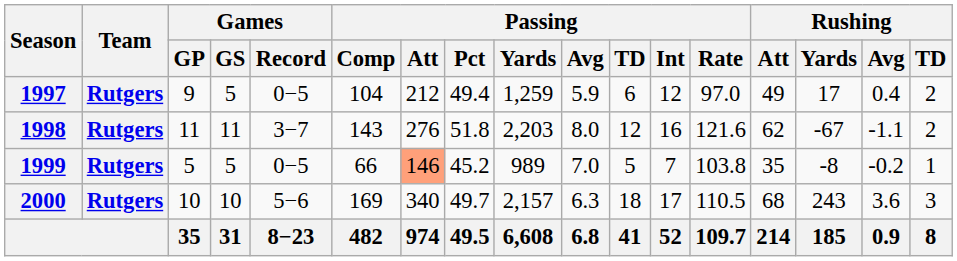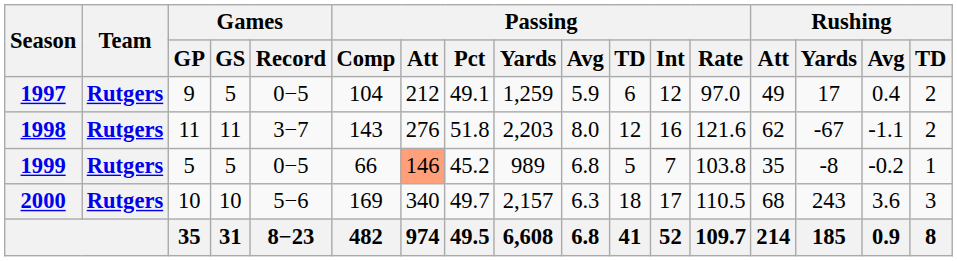 <table class="wikitable" style="text-align:center;">
 <tr>
 <th rowspan="2">Season</th>
 <th rowspan="2">Team</th>
 <th colspan="3">Games</th>
 <th colspan="8">Passing</th>
 <th colspan="5">Rushing</th>
 </tr>
 <tr>
 <th>GP</th>
 <th>GS</th>
 <th>Record</th>
 <th>Comp</th>
 <th>Att</th>
 <th>Pct</th>
 <th>Yards</th>
 <th>Avg</th>
 <th>TD</th>
 <th>Int</th>
 <th>Rate</th>
 <th>Att</th>
 <th>Yards</th>
 <th>Avg</th>
 <th>TD</th>
 </tr>
 <tr>
 <th><a href='#'>1997</a></th>
 <th><a href='#'>Rutgers</a></th>
 <td>9</td>
 <td>5</td>
 <td>0−5</td>
 <td>104</td>
 <td>212</td>
-<td>49.4</td>
+<td>49.1</td>
 <td>1,259</td>
 <td>5.9</td>
 <td>6</td>
 <td>12</td>
 <td>97.0</td>
 <td>49</td>
 <td>17</td>
 <td>0.4</td>
 <td>2</td>
 </tr>
 <tr>
 <th><a href='#'>1998</a></th>
 <th><a href='#'>Rutgers</a></th>
 <td>11</td>
 <td>11</td>
 <td>3−7</td>
 <td>143</td>
 <td>276</td>
 <td>51.8</td>
 <td>2,203</td>
 <td>8.0</td>
 <td>12</td>
 <td>16</td>
 <td>121.6</td>
 <td>62</td>
 <td>-67</td>
 <td>-1.1</td>
 <td>2</td>
 </tr>
 <tr>
 <th><a href='#'>1999</a></th>
 <th><a href='#'>Rutgers</a></th>
 <td>5</td>
 <td>5</td>
 <td>0−5</td>
 <td>66</td>
 <td style="background: lightsalmon;">146</td>
 <td>45.2</td>
 <td>989</td>
-<td>7.0</td>
+<td>6.8</td>
 <td>5</td>
 <td>7</td>
 <td>103.8</td>
 <td>35</td>
 <td>-8</td>
 <td>-0.2</td>
 <td>1</td>
 </tr>
 <tr>
 <th><a href='#'>2000</a></th>
 <th><a href='#'>Rutgers</a></th>
 <td>10</td>
 <td>10</td>
 <td>5−6</td>
 <td>169</td>
 <td>340</td>
 <td>49.7</td>
 <td>2,157</td>
 <td>6.3</td>
 <td>18</td>
 <td>17</td>
 <td>110.5</td>
 <td>68</td>
 <td>243</td>
 <td>3.6</td>
 <td>3</td>
 </tr>
 <tr>
 <th colspan="2"></th>
 <th>35</th>
 <th>31</th>
 <th>8−23</th>
 <th>482</th>
 <th>974</th>
 <th>49.5</th>
 <th>6,608</th>
 <th>6.8</th>
 <th>41</th>
 <th>52</th>
 <th>109.7</th>
 <th>214</th>
 <th>185</th>
 <th>0.9</th>
 <th>8</th>
 </tr>
 </table>
